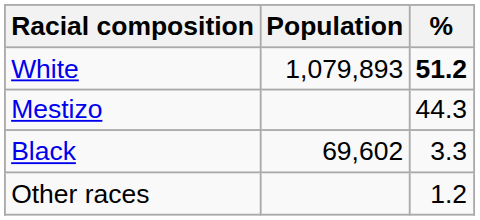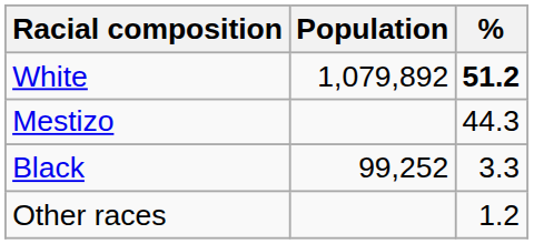 <table class="wikitable" style="font-size: 90%;">
 <tr>
 <th>Racial composition</th>
 <th>Population</th>
 <th>%</th>
 </tr>
 <tr>
 <td><a href='#'>White</a></td>
-<td style="text-align:right;">1,079,893</td>
+<td style="text-align:right;">1,079,892</td>
 <td style="text-align:right;"><strong>51.2</strong></td>
 </tr>
 <tr>
 <td><a href='#'>Mestizo</a></td>
 <td></td>
 <td style="text-align:right;">44.3</td>
 </tr>
 <tr>
 <td><a href='#'>Black</a></td>
-<td style="text-align:right;">69,602</td>
+<td style="text-align:right;">99,252</td>
 <td style="text-align:right;">3.3</td>
 </tr>
 <tr>
 <td>Other races</td>
 <td></td>
 <td style="text-align:right;">1.2</td>
 </tr>
 </table>
